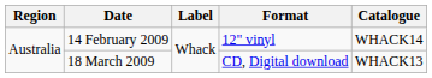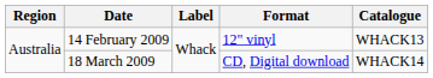 <table class="wikitable">
 <tr>
 <th>Region</th>
 <th>Date</th>
 <th>Label</th>
 <th>Format</th>
 <th>Catalogue</th>
 </tr>
 <tr>
 <td rowspan="2">Australia</td>
 <td>14 February 2009</td>
 <td rowspan="2">Whack</td>
 <td><a href='#'>12" vinyl</a></td>
-<td>WHACK14</td>
+<td>WHACK13</td>
 </tr>
 <tr>
 <td>18 March 2009</td>
 <td><a href='#'>CD</a>, <a href='#'>Digital download</a></td>
-<td>WHACK13</td>
+<td>WHACK14</td>
 </tr>
 </table>
